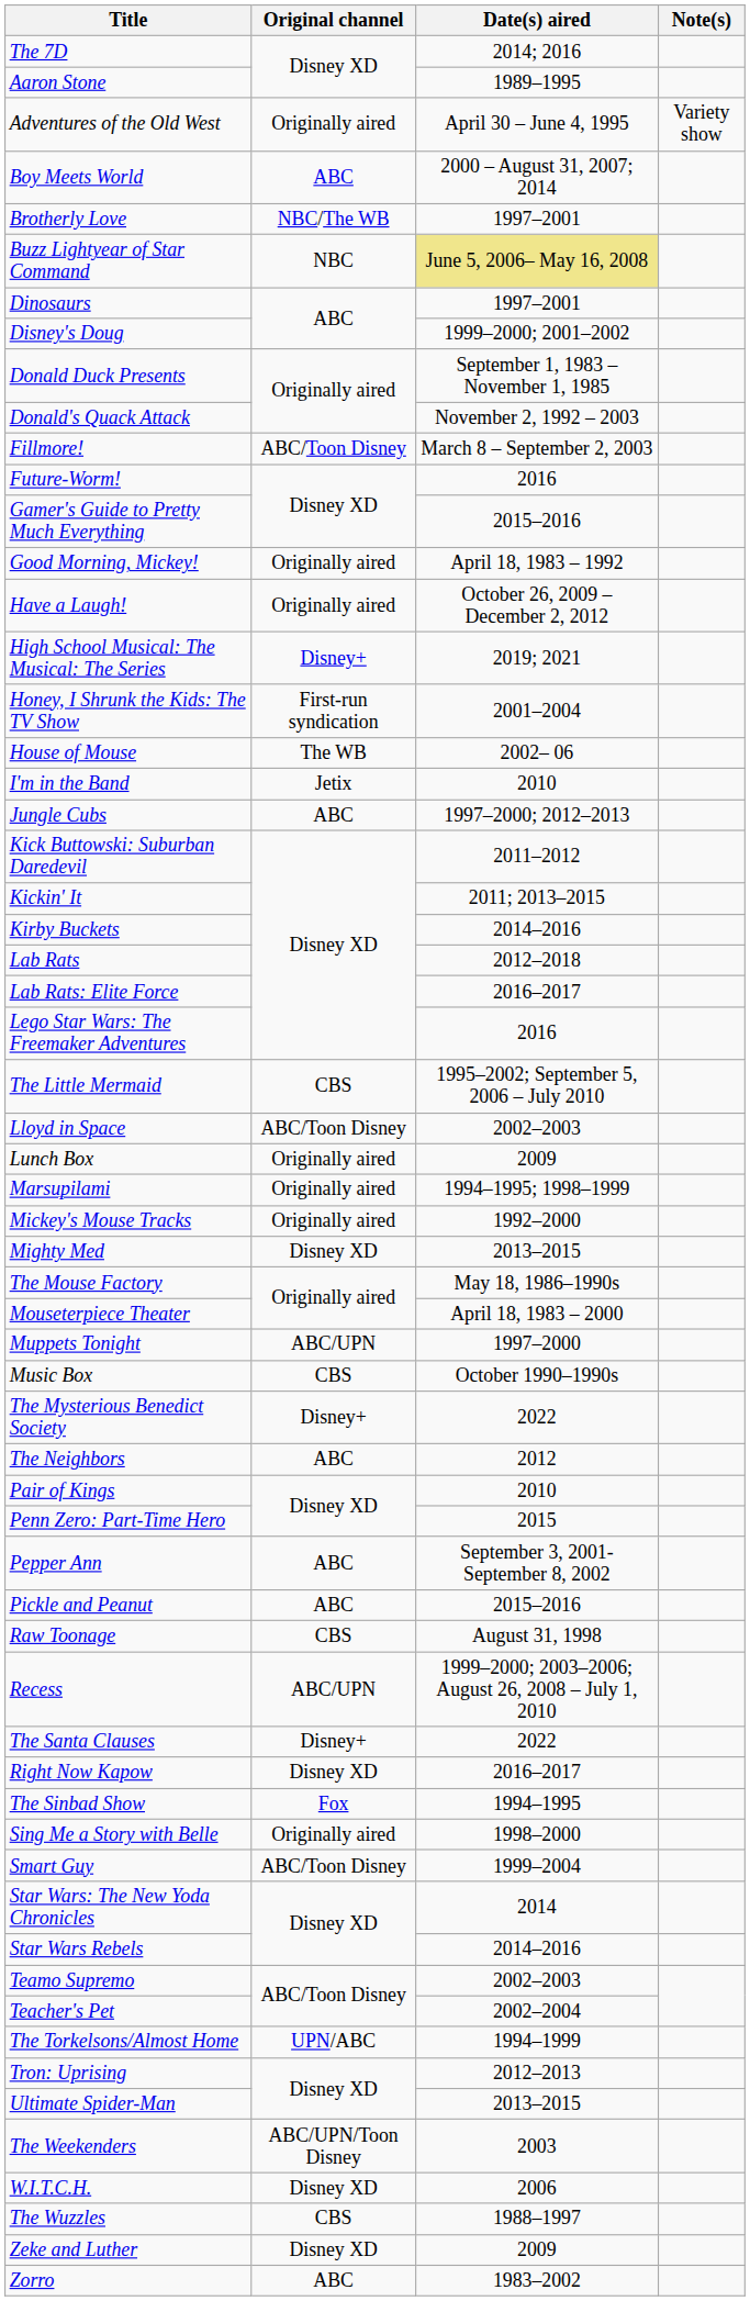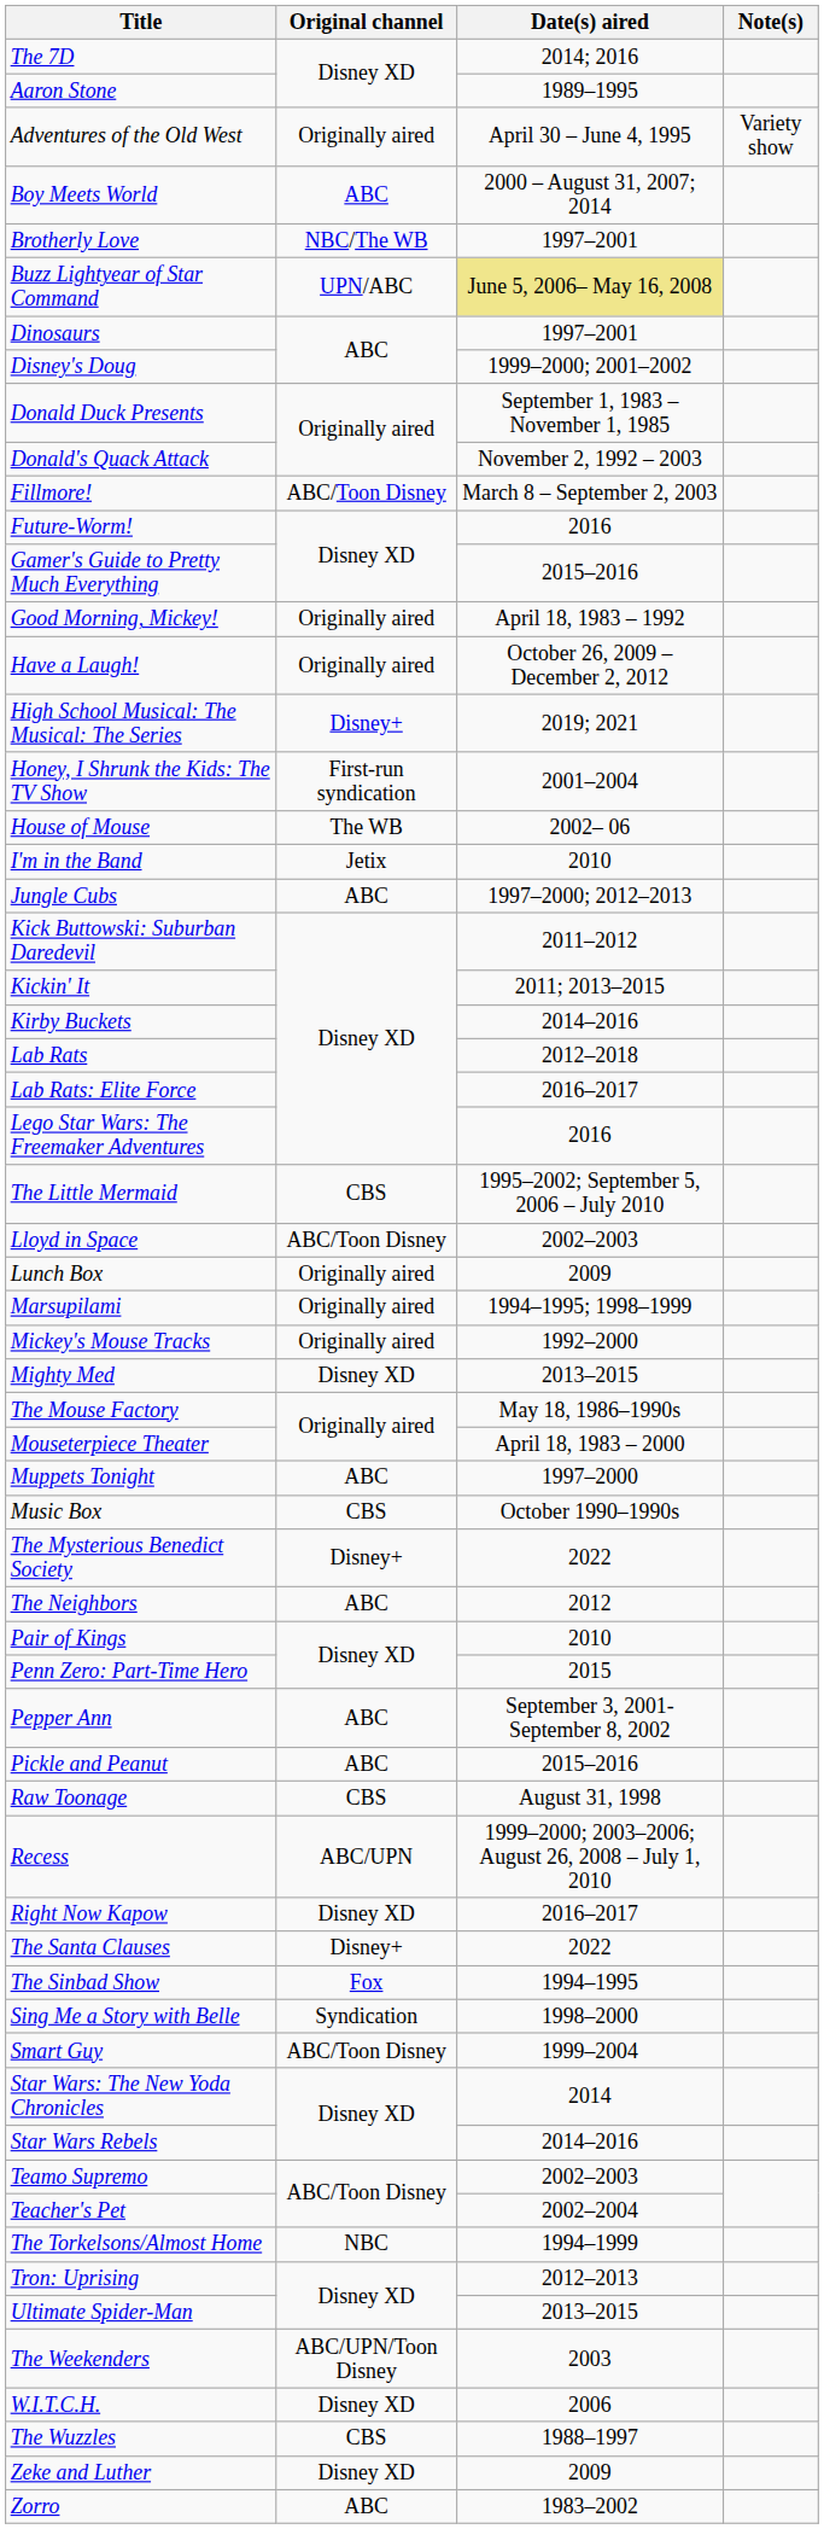 <table class="wikitable sortable" style="text-align:center;">
 <tr>
 <th>Title</th>
 <th>Original channel</th>
 <th>Date(s) aired</th>
 <th class="unsortable">Note(s)</th>
 </tr>
 <tr>
 <td scope="row" style="text-align:left;"><em><a href='#'>The 7D</a></em></td>
 <td rowspan="2">Disney XD</td>
 <td>2014; 2016</td>
 <td></td>
 </tr>
 <tr>
 <td scope="row" style="text-align:left;"><em><a href='#'>Aaron Stone</a></em></td>
 <td>1989–1995</td>
 <td></td>
 </tr>
 <tr>
 <td scope="row" style="text-align:left;"><em>Adventures of the Old West</em></td>
 <td>Originally aired</td>
 <td>April 30 – June 4, 1995</td>
 <td>Variety show</td>
 </tr>
 <tr>
 <td scope="row" style="text-align:left;"><em><a href='#'>Boy Meets World</a></em></td>
 <td><a href='#'>ABC</a></td>
 <td>2000 – August 31, 2007; 2014</td>
 <td></td>
 </tr>
 <tr>
 <td scope="row" style="text-align:left;"><em><a href='#'>Brotherly Love</a></em></td>
 <td><a href='#'>NBC</a>/<a href='#'>The WB</a></td>
 <td>1997–2001</td>
 <td></td>
 </tr>
 <tr>
 <td scope="row" style="text-align:left;"><em><a href='#'>Buzz Lightyear of Star Command</a></em></td>
-<td>NBC</td>
+<td><a href='#'>UPN</a>/ABC</td>
 <td style="background: khaki;">June 5, 2006– May 16, 2008</td>
 <td></td>
 </tr>
 <tr>
 <td scope="row" style="text-align:left;"><em><a href='#'>Dinosaurs</a></em></td>
 <td rowspan="2">ABC</td>
 <td>1997–2001</td>
 <td></td>
 </tr>
 <tr>
 <td scope="row" style="text-align:left;"><em><a href='#'>Disney's Doug</a></em></td>
 <td>1999–2000; 2001–2002</td>
 <td></td>
 </tr>
 <tr>
 <td scope="row" style="text-align:left;"><em><a href='#'>Donald Duck Presents</a></em></td>
 <td rowspan="2">Originally aired</td>
 <td>September 1, 1983 – November 1, 1985</td>
 <td></td>
 </tr>
 <tr>
 <td scope="row" style="text-align:left;"><em><a href='#'>Donald's Quack Attack</a></em></td>
 <td>November 2, 1992 – 2003</td>
 <td></td>
 </tr>
 <tr>
 <td scope="row" style="text-align:left;"><em><a href='#'>Fillmore!</a></em></td>
 <td>ABC/<a href='#'>Toon Disney</a></td>
 <td>March 8 – September 2, 2003</td>
 <td></td>
 </tr>
 <tr>
 <td scope="row" style="text-align:left;"><em><a href='#'>Future-Worm!</a></em></td>
 <td rowspan="2">Disney XD</td>
 <td>2016</td>
 <td></td>
 </tr>
 <tr>
 <td scope="row" style="text-align:left;"><em><a href='#'>Gamer's Guide to Pretty Much Everything</a></em></td>
 <td>2015–2016</td>
 <td></td>
 </tr>
 <tr>
 <td scope="row" style="text-align:left;"><em><a href='#'>Good Morning, Mickey!</a></em></td>
 <td>Originally aired</td>
 <td>April 18, 1983 – 1992</td>
 <td></td>
 </tr>
 <tr>
 <td scope="row" style="text-align:left;"><em><a href='#'>Have a Laugh!</a></em></td>
 <td>Originally aired</td>
 <td>October 26, 2009 – December 2, 2012</td>
 <td></td>
 </tr>
 <tr>
 <td scope="row" style="text-align:left;"><em><a href='#'>High School Musical: The Musical: The Series</a></em></td>
 <td><a href='#'>Disney+</a></td>
 <td>2019; 2021</td>
 <td></td>
 </tr>
 <tr>
 <td scope="row" style="text-align:left;"><em><a href='#'>Honey, I Shrunk the Kids: The TV Show</a></em></td>
 <td>First-run syndication</td>
 <td>2001–2004</td>
 <td></td>
 </tr>
 <tr>
 <td scope="row" style="text-align:left;"><em><a href='#'>House of Mouse</a></em></td>
 <td>The WB</td>
 <td>2002– 06</td>
 <td></td>
 </tr>
 <tr>
 <td scope="row" style="text-align:left;"><em><a href='#'>I'm in the Band</a></em></td>
 <td>Jetix</td>
 <td>2010</td>
 <td></td>
 </tr>
 <tr>
 <td scope="row" style="text-align:left;"><em><a href='#'>Jungle Cubs</a></em></td>
 <td>ABC</td>
 <td>1997–2000; 2012–2013</td>
 <td></td>
 </tr>
 <tr>
 <td scope="row" style="text-align:left;"><em><a href='#'>Kick Buttowski: Suburban Daredevil</a></em></td>
 <td rowspan="6">Disney XD</td>
 <td>2011–2012</td>
 <td></td>
 </tr>
 <tr>
 <td scope="row" style="text-align:left;"><em><a href='#'>Kickin' It</a></em></td>
 <td>2011; 2013–2015</td>
 <td></td>
 </tr>
 <tr>
 <td scope="row" style="text-align:left;"><em><a href='#'>Kirby Buckets</a></em></td>
 <td>2014–2016</td>
 <td></td>
 </tr>
 <tr>
 <td scope="row" style="text-align:left;"><em><a href='#'>Lab Rats</a></em></td>
 <td>2012–2018</td>
 <td></td>
 </tr>
 <tr>
 <td scope="row" style="text-align:left;"><em><a href='#'>Lab Rats: Elite Force</a></em></td>
 <td>2016–2017</td>
 <td></td>
 </tr>
 <tr>
 <td scope="row" style="text-align:left;"><em><a href='#'>Lego Star Wars: The Freemaker Adventures</a></em></td>
 <td>2016</td>
 <td></td>
 </tr>
 <tr>
 <td scope="row" style="text-align:left;"><em><a href='#'>The Little Mermaid</a></em></td>
 <td>CBS</td>
 <td>1995–2002; September 5, 2006 – July 2010</td>
 <td></td>
 </tr>
 <tr>
 <td scope="row" style="text-align:left;"><em><a href='#'>Lloyd in Space</a></em></td>
 <td>ABC/Toon Disney</td>
 <td>2002–2003</td>
 <td></td>
 </tr>
 <tr>
 <td scope="row" style="text-align:left;"><em>Lunch Box</em></td>
 <td>Originally aired</td>
 <td>2009</td>
 <td></td>
 </tr>
 <tr>
 <td scope="row" style="text-align:left;"><em><a href='#'>Marsupilami</a></em></td>
 <td>Originally aired</td>
 <td>1994–1995; 1998–1999</td>
 <td></td>
 </tr>
 <tr>
 <td scope="row" style="text-align:left;"><em><a href='#'>Mickey's Mouse Tracks</a></em></td>
 <td>Originally aired</td>
 <td>1992–2000</td>
 <td></td>
 </tr>
 <tr>
 <td scope="row" style="text-align:left;"><em><a href='#'>Mighty Med</a></em></td>
 <td>Disney XD</td>
 <td>2013–2015</td>
 <td></td>
 </tr>
 <tr>
 <td scope="row" style="text-align:left;"><em><a href='#'>The Mouse Factory</a></em></td>
 <td rowspan="2">Originally aired</td>
 <td>May 18, 1986–1990s</td>
 <td></td>
 </tr>
 <tr>
 <td scope="row" style="text-align:left;"><em><a href='#'>Mouseterpiece Theater</a></em></td>
 <td>April 18, 1983 – 2000</td>
 <td></td>
 </tr>
 <tr>
 <td scope="row" style="text-align:left;"><em><a href='#'>Muppets Tonight</a></em></td>
-<td>ABC/UPN</td>
+<td>ABC</td>
 <td>1997–2000</td>
 <td></td>
 </tr>
 <tr>
 <td scope="row" style="text-align:left;"><em>Music Box</em></td>
 <td>CBS</td>
 <td>October 1990–1990s</td>
 <td></td>
 </tr>
 <tr>
 <td scope="row" style="text-align:left;"><em><a href='#'>The Mysterious Benedict Society</a></em></td>
 <td>Disney+</td>
 <td>2022</td>
 <td></td>
 </tr>
 <tr>
 <td scope="row" style="text-align:left;"><em><a href='#'>The Neighbors</a></em></td>
 <td>ABC</td>
 <td>2012</td>
 <td></td>
 </tr>
 <tr>
 <td scope="row" style="text-align:left;"><em><a href='#'>Pair of Kings</a></em></td>
 <td rowspan="2">Disney XD</td>
 <td>2010</td>
 <td></td>
 </tr>
 <tr>
 <td scope="row" style="text-align:left;"><em><a href='#'>Penn Zero: Part-Time Hero</a></em></td>
 <td>2015</td>
 <td></td>
 </tr>
 <tr>
 <td scope="row" style="text-align:left;"><em><a href='#'>Pepper Ann</a></em></td>
 <td>ABC</td>
 <td>September 3, 2001- September 8, 2002</td>
 <td></td>
 </tr>
 <tr>
 <td scope="row" style="text-align:left;"><em><a href='#'>Pickle and Peanut</a></em></td>
 <td>ABC</td>
 <td>2015–2016</td>
 <td></td>
 </tr>
 <tr>
 <td scope="row" style="text-align:left;"><em><a href='#'>Raw Toonage</a></em></td>
 <td>CBS</td>
 <td>August 31, 1998</td>
 <td></td>
 </tr>
 <tr>
 <td scope="row" style="text-align:left;"><em><a href='#'>Recess</a></em></td>
 <td>ABC/UPN</td>
 <td>1999–2000; 2003–2006; August 26, 2008 – July 1, 2010</td>
 <td></td>
 </tr>
 <tr>
+<td scope="row" style="text-align:left;"><em><a href='#'>Right Now Kapow</a></em></td>
+<td>Disney XD</td>
+<td>2016–2017</td>
+<td></td>
+</tr>
+<tr>
 <td scope="row" style="text-align:left;"><em><a href='#'>The Santa Clauses</a></em></td>
 <td>Disney+</td>
 <td>2022</td>
-<td></td>
-</tr>
-<tr>
-<td scope="row" style="text-align:left;"><em><a href='#'>Right Now Kapow</a></em></td>
-<td>Disney XD</td>
-<td>2016–2017</td>
 <td></td>
 </tr>
 <tr>
 <td scope="row" style="text-align:left;"><em><a href='#'>The Sinbad Show</a></em></td>
 <td><a href='#'>Fox</a></td>
 <td>1994–1995</td>
 <td></td>
 </tr>
 <tr>
 <td scope="row" style="text-align:left;"><em><a href='#'>Sing Me a Story with Belle</a></em></td>
-<td>Originally aired</td>
+<td>Syndication</td>
 <td>1998–2000</td>
 <td></td>
 </tr>
 <tr>
 <td scope="row" style="text-align:left;"><em><a href='#'>Smart Guy</a></em></td>
 <td>ABC/Toon Disney</td>
 <td>1999–2004</td>
 <td></td>
 </tr>
 <tr>
 <td scope="row" style="text-align:left;"><em><a href='#'>Star Wars: The New Yoda Chronicles</a></em></td>
 <td rowspan=2>Disney XD</td>
 <td>2014</td>
 <td></td>
 </tr>
 <tr>
 <td scope="row" style="text-align:left;"><em><a href='#'>Star Wars Rebels</a></em></td>
 <td>2014–2016</td>
 <td></td>
 </tr>
 <tr>
 <td scope="row" style="text-align:left;"><em><a href='#'>Teamo Supremo</a></em></td>
 <td rowspan="2">ABC/Toon Disney</td>
 <td>2002–2003</td>
 <td rowspan="2"></td>
 </tr>
 <tr>
 <td scope="row" style="text-align:left;"><em><a href='#'>Teacher's Pet</a></em></td>
 <td>2002–2004</td>
 </tr>
 <tr>
 <td scope="row" style="text-align:left;"><em><a href='#'>The Torkelsons/Almost Home</a></em></td>
-<td><a href='#'>UPN</a>/ABC</td>
+<td>NBC</td>
 <td>1994–1999</td>
 <td></td>
 </tr>
 <tr>
 <td scope="row" style="text-align:left;"><em><a href='#'>Tron: Uprising</a></em></td>
 <td rowspan="2">Disney XD</td>
 <td>2012–2013</td>
 <td></td>
 </tr>
 <tr>
 <td scope="row" style="text-align:left;"><em><a href='#'>Ultimate Spider-Man</a></em></td>
 <td>2013–2015</td>
 <td></td>
 </tr>
 <tr>
 <td scope="row" style="text-align:left;"><em><a href='#'>The Weekenders</a></em></td>
 <td>ABC/UPN/Toon Disney</td>
 <td>2003</td>
 <td></td>
 </tr>
 <tr>
 <td scope="row" style="text-align:left;"><em><a href='#'>W.I.T.C.H.</a></em></td>
 <td>Disney XD</td>
 <td>2006</td>
 <td></td>
 </tr>
 <tr>
 <td scope="row" style="text-align:left;"><em><a href='#'>The Wuzzles</a></em></td>
 <td>CBS</td>
 <td>1988–1997</td>
 <td></td>
 </tr>
 <tr>
 <td scope="row" style="text-align:left;"><em><a href='#'>Zeke and Luther</a></em></td>
 <td>Disney XD</td>
 <td>2009</td>
 <td></td>
 </tr>
 <tr>
 <td scope="row" style="text-align:left;"><em><a href='#'>Zorro</a></em></td>
 <td>ABC</td>
 <td>1983–2002</td>
 <td></td>
 </tr>
 </table>
